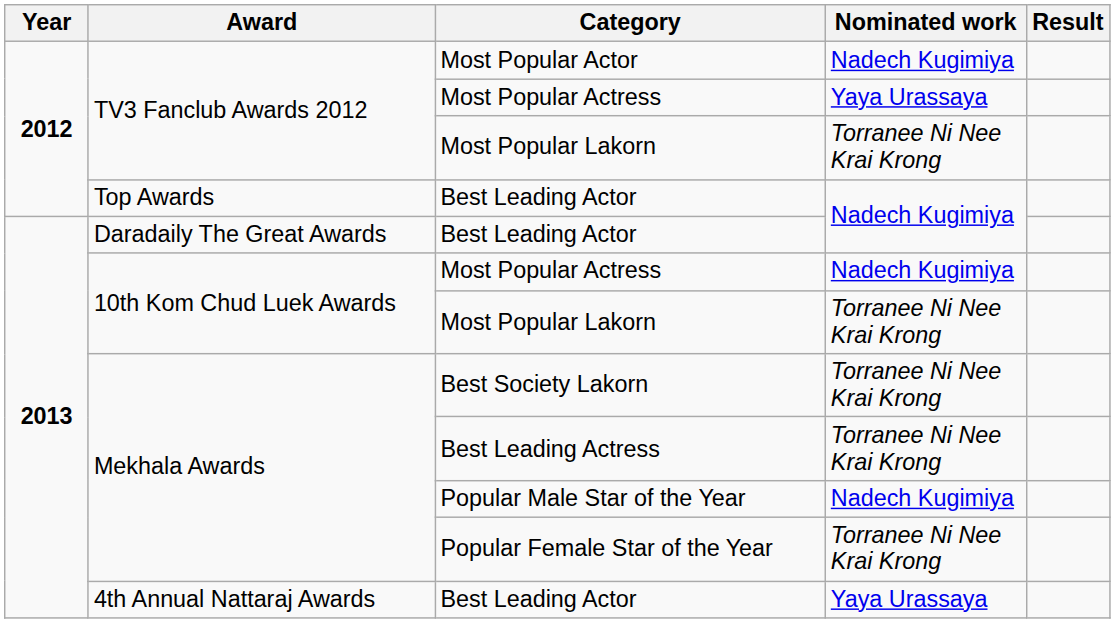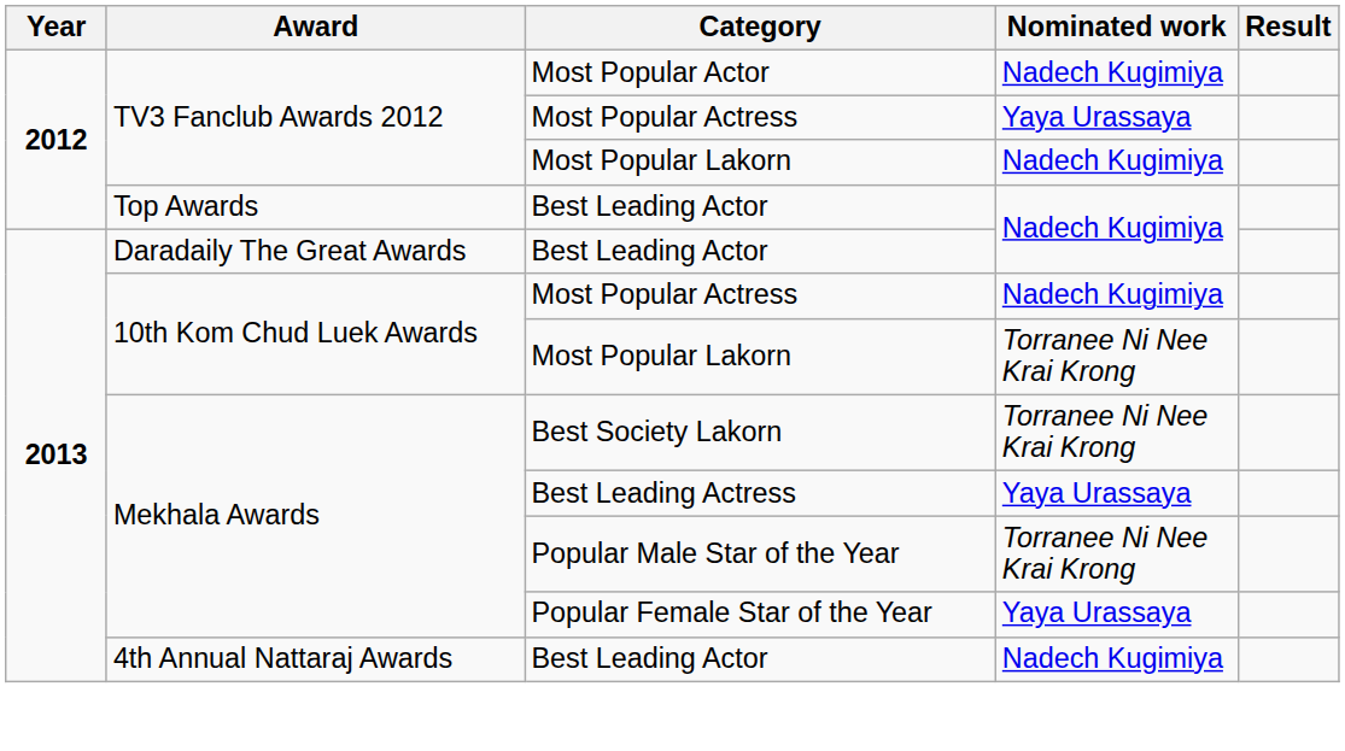 <table class="wikitable">
 <tr>
 <th style="width:50px;">Year</th>
 <th style="width:230px;">Award</th>
 <th style="width:260px;">Category</th>
 <th style="width:130px;">Nominated work</th>
 <th style="width:50px;">Result</th>
 </tr>
 <tr>
 <td rowspan="4" style="text-align:center"><strong>2012</strong></td>
 <td rowspan="3">TV3 Fanclub Awards 2012</td>
 <td>Most Popular Actor</td>
 <td><a href='#'>Nadech Kugimiya</a></td>
 <td></td>
 </tr>
 <tr>
 <td>Most Popular Actress</td>
 <td><a href='#'>Yaya Urassaya</a></td>
 <td></td>
 </tr>
 <tr>
 <td>Most Popular Lakorn</td>
-<td><em>Torranee Ni Nee Krai Krong</em></td>
+<td><a href='#'>Nadech Kugimiya</a></td>
 <td></td>
 </tr>
 <tr>
 <td>Top Awards</td>
 <td>Best Leading Actor</td>
 <td rowspan="2"><a href='#'>Nadech Kugimiya</a></td>
 <td></td>
 </tr>
 <tr>
 <td rowspan="9" style="text-align:center"><strong>2013</strong></td>
 <td>Daradaily The Great Awards</td>
 <td>Best Leading Actor</td>
 <td></td>
 </tr>
 <tr>
 <td rowspan="2">10th Kom Chud Luek Awards</td>
 <td>Most Popular Actress</td>
 <td><a href='#'>Nadech Kugimiya</a></td>
 <td></td>
 </tr>
 <tr>
 <td>Most Popular Lakorn</td>
 <td><em>Torranee Ni Nee Krai Krong</em></td>
 <td></td>
 </tr>
 <tr>
 <td rowspan="4">Mekhala Awards</td>
 <td>Best Society Lakorn</td>
 <td><em>Torranee Ni Nee Krai Krong</em></td>
 <td></td>
 </tr>
 <tr>
 <td>Best Leading Actress</td>
+<td><a href='#'>Yaya Urassaya</a></td>
+<td></td>
+</tr>
+<tr>
+<td>Popular Male Star of the Year</td>
 <td><em>Torranee Ni Nee Krai Krong</em></td>
 <td></td>
 </tr>
 <tr>
-<td>Popular Male Star of the Year</td>
-<td><a href='#'>Nadech Kugimiya</a></td>
-<td></td>
-</tr>
-<tr>
 <td>Popular Female Star of the Year</td>
-<td><em>Torranee Ni Nee Krai Krong</em></td>
+<td><a href='#'>Yaya Urassaya</a></td>
 <td></td>
 </tr>
 <tr>
 <td>4th Annual Nattaraj Awards</td>
 <td>Best Leading Actor</td>
-<td><a href='#'>Yaya Urassaya</a></td>
+<td><a href='#'>Nadech Kugimiya</a></td>
 <td></td>
 </tr>
 </table>
